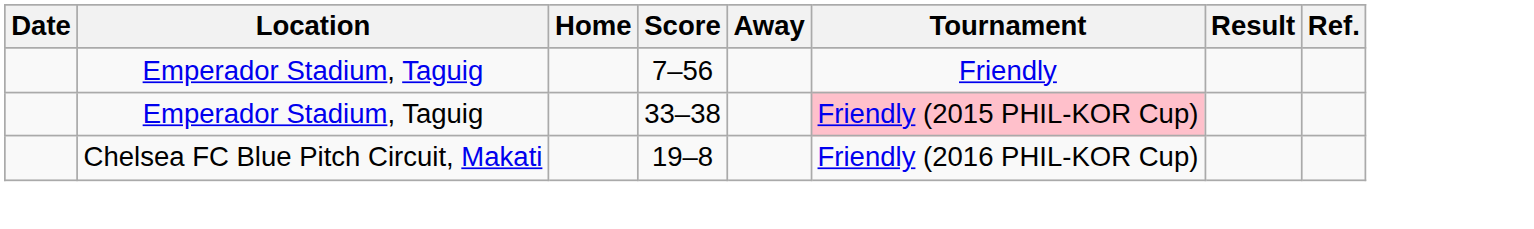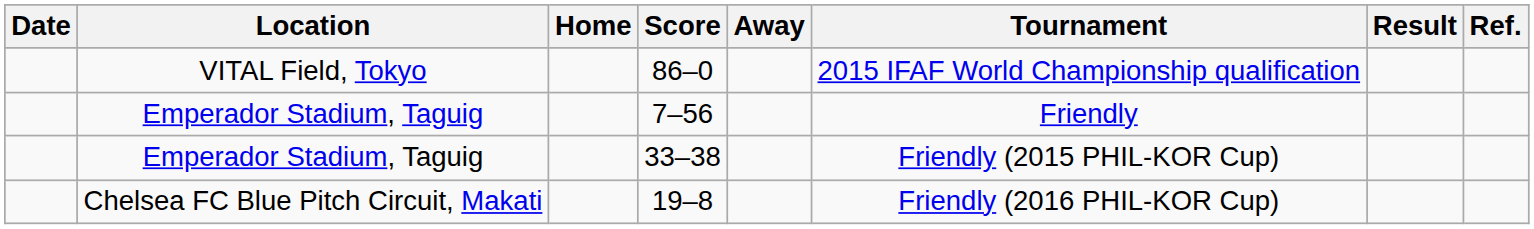 <table class="wikitable sortable" style="text-align: center;">
 <tr>
 <th>Date</th>
 <th>Location</th>
 <th>Home</th>
 <th>Score</th>
 <th>Away</th>
 <th>Tournament</th>
 <th>Result</th>
 <th>Ref.</th>
+</tr>
+<tr>
+<td></td>
+<td>VITAL Field, <a href='#'>Tokyo</a></td>
+<td></td>
+<td>86–0</td>
+<td></td>
+<td><a href='#'>2015 IFAF World Championship qualification</a></td>
+<td></td>
+<td></td>
 </tr>
 <tr>
 <td></td>
 <td><a href='#'>Emperador Stadium</a>, <a href='#'>Taguig</a></td>
 <td></td>
 <td>7–56</td>
 <td></td>
 <td><a href='#'>Friendly</a></td>
 <td></td>
 <td></td>
 </tr>
 <tr>
 <td></td>
 <td><a href='#'>Emperador Stadium</a>, Taguig</td>
 <td></td>
 <td>33–38</td>
 <td></td>
-<td style="background: pink;"><a href='#'>Friendly</a> (2015 PHIL-KOR Cup)</td>
+<td><a href='#'>Friendly</a> (2015 PHIL-KOR Cup)</td>
 <td></td>
 <td></td>
 </tr>
 <tr>
 <td></td>
 <td>Chelsea FC Blue Pitch Circuit, <a href='#'>Makati</a></td>
 <td></td>
 <td>19–8</td>
 <td></td>
 <td><a href='#'>Friendly</a> (2016 PHIL-KOR Cup)</td>
 <td></td>
 <td></td>
 </tr>
 </table>
